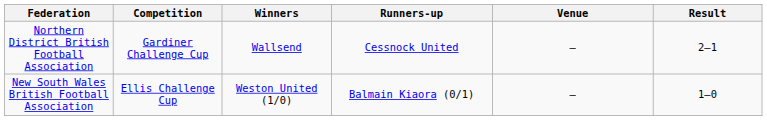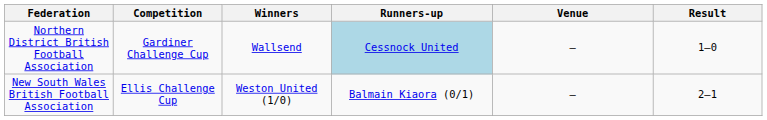 <table class="wikitable" width="75%">
 <tr>
 <th style="width:10em">Federation</th>
 <th style="width:10em">Competition</th>
 <th style="width:10em">Winners</th>
 <th style="width:15em">Runners-up</th>
 <th style="width:15em">Venue</th>
 <th style="width:10em">Result</th>
 </tr>
 <tr>
 <td align="center"><a href='#'>Northern District British Football Association</a></td>
 <td align="center"><a href='#'>Gardiner Challenge Cup</a></td>
 <td align="center"><a href='#'>Wallsend</a></td>
-<td align="center"><a href='#'>Cessnock United</a></td>
+<td align="center" style="background: lightblue;"><a href='#'>Cessnock United</a></td>
 <td align="center">–</td>
-<td align="center">2–1</td>
+<td align="center">1–0</td>
 </tr>
 <tr>
 <td align="center"><a href='#'>New South Wales British Football Association</a></td>
 <td align="center"><a href='#'>Ellis Challenge Cup</a></td>
 <td align="center"><a href='#'>Weston United</a> (1/0)</td>
 <td align="center"><a href='#'>Balmain Kiaora</a> (0/1)</td>
 <td align="center">–</td>
-<td align="center">1–0</td>
+<td align="center">2–1</td>
 </tr>
 </table>
